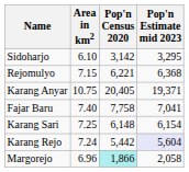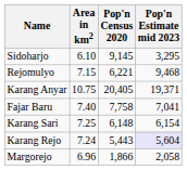 <table class="sortable wikitable">
 <tr>
 <th>Name</th>
 <th>Area <br> in<br>km<sup>2</sup></th>
 <th>Pop'n<br>Census<br>2020</th>
 <th>Pop'n<br>Estimate<br>mid 2023</th>
 </tr>
 <tr>
 <td>Sidoharjo</td>
 <td align="right">6.10</td>
-<td align="right">3,142</td>
+<td align="right">9,145</td>
 <td align="right">3,295</td>
 </tr>
 <tr>
 <td>Rejomulyo</td>
 <td align="right">7.15</td>
 <td align="right">6,221</td>
-<td align="right">6,368</td>
+<td align="right">9,468</td>
 </tr>
 <tr>
 <td>Karang Anyar</td>
 <td align="right">10.75</td>
 <td align="right">20,405</td>
 <td align="right">19,371</td>
 </tr>
 <tr>
 <td>Fajar Baru</td>
 <td align="right">7.40</td>
 <td align="right">7,758</td>
 <td align="right">7,041</td>
 </tr>
 <tr>
 <td>Karang Sari</td>
 <td align="right">7.25</td>
 <td align="right">6,148</td>
 <td align="right">6,154</td>
 </tr>
 <tr>
 <td>Karang Rejo</td>
 <td align="right">7.24</td>
-<td align="right">5,442</td>
+<td align="right">5,443</td>
 <td align="right" style="background: lavender;">5,604</td>
 </tr>
 <tr>
 <td>Margorejo</td>
 <td align="right">6.96</td>
-<td align="right" style="background: paleturquoise;">1,866</td>
+<td align="right">1,866</td>
 <td align="right">2,058</td>
 </tr>
 </table>
